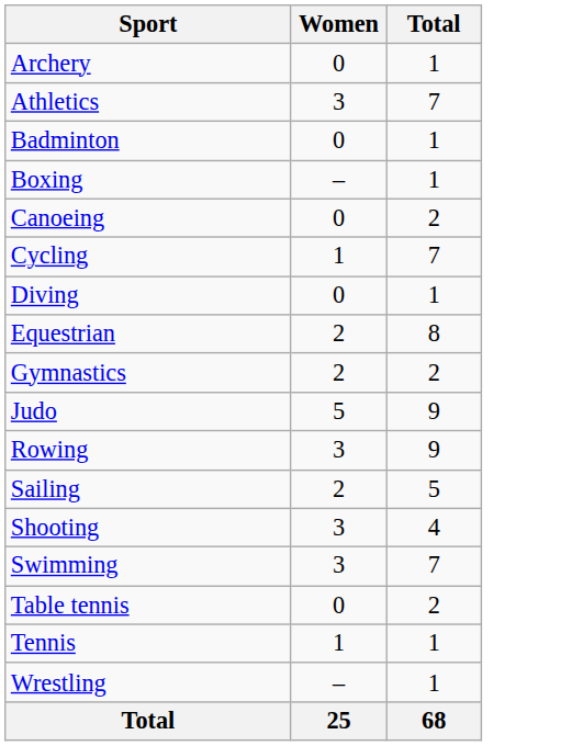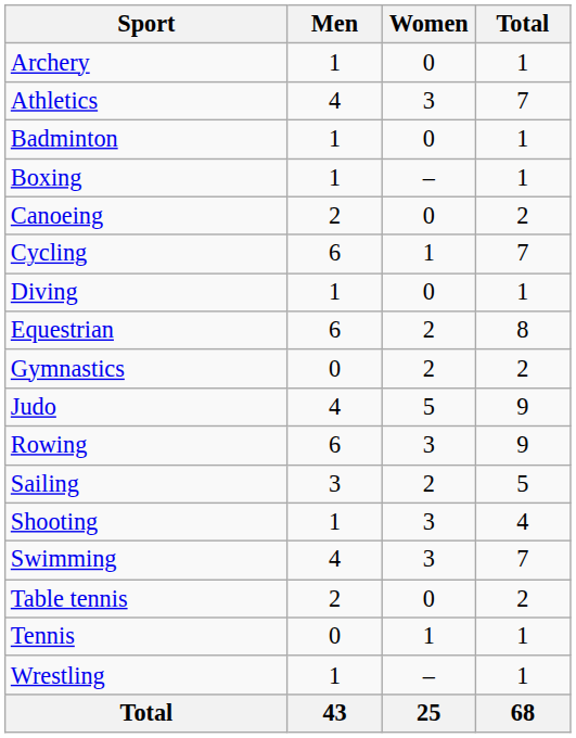 <table class="wikitable sortable" style="text-align:center;">
 <tr>
 <th width=180>Sport</th>
+<th width=55>Men</th>
 <th width=55>Women</th>
 <th width=55>Total</th>
 </tr>
 <tr>
 <td align=left><a href='#'>Archery</a></td>
+<td>1</td>
 <td>0</td>
 <td>1</td>
 </tr>
 <tr>
 <td align=left><a href='#'>Athletics</a></td>
+<td>4</td>
 <td>3</td>
 <td>7</td>
 </tr>
 <tr>
 <td align=left><a href='#'>Badminton</a></td>
+<td>1</td>
 <td>0</td>
 <td>1</td>
 </tr>
 <tr>
 <td align=left><a href='#'>Boxing</a></td>
+<td>1</td>
 <td>–</td>
 <td>1</td>
 </tr>
 <tr>
 <td align=left><a href='#'>Canoeing</a></td>
+<td>2</td>
 <td>0</td>
 <td>2</td>
 </tr>
 <tr>
 <td align=left><a href='#'>Cycling</a></td>
+<td>6</td>
 <td>1</td>
 <td>7</td>
 </tr>
 <tr>
 <td align=left><a href='#'>Diving</a></td>
+<td>1</td>
 <td>0</td>
 <td>1</td>
 </tr>
 <tr>
 <td align=left><a href='#'>Equestrian</a></td>
+<td>6</td>
 <td>2</td>
 <td>8</td>
 </tr>
 <tr>
 <td align=left><a href='#'>Gymnastics</a></td>
+<td>0</td>
 <td>2</td>
 <td>2</td>
 </tr>
 <tr>
 <td align=left><a href='#'>Judo</a></td>
+<td>4</td>
 <td>5</td>
 <td>9</td>
 </tr>
 <tr>
 <td align=left><a href='#'>Rowing</a></td>
+<td>6</td>
 <td>3</td>
 <td>9</td>
 </tr>
 <tr>
 <td align=left><a href='#'>Sailing</a></td>
+<td>3</td>
 <td>2</td>
 <td>5</td>
 </tr>
 <tr>
 <td align=left><a href='#'>Shooting</a></td>
+<td>1</td>
 <td>3</td>
 <td>4</td>
 </tr>
 <tr>
 <td align=left><a href='#'>Swimming</a></td>
+<td>4</td>
 <td>3</td>
 <td>7</td>
 </tr>
 <tr>
 <td align=left><a href='#'>Table tennis</a></td>
+<td>2</td>
 <td>0</td>
 <td>2</td>
 </tr>
 <tr>
 <td align=left><a href='#'>Tennis</a></td>
+<td>0</td>
 <td>1</td>
 <td>1</td>
 </tr>
 <tr>
 <td align=left><a href='#'>Wrestling</a></td>
+<td>1</td>
 <td>–</td>
 <td>1</td>
 </tr>
 <tr>
 <th>Total</th>
+<th>43</th>
 <th>25</th>
 <th>68</th>
 </tr>
 </table>
